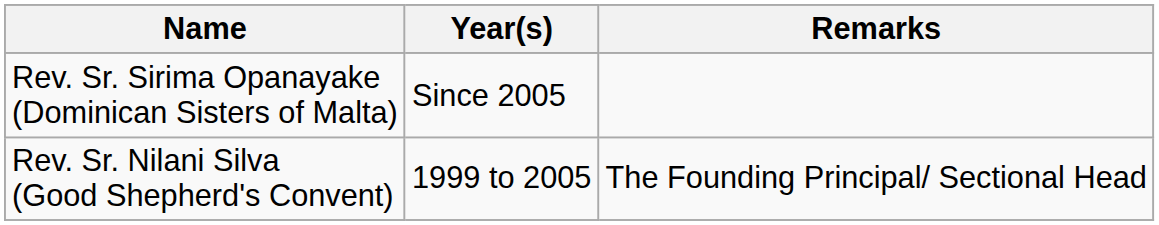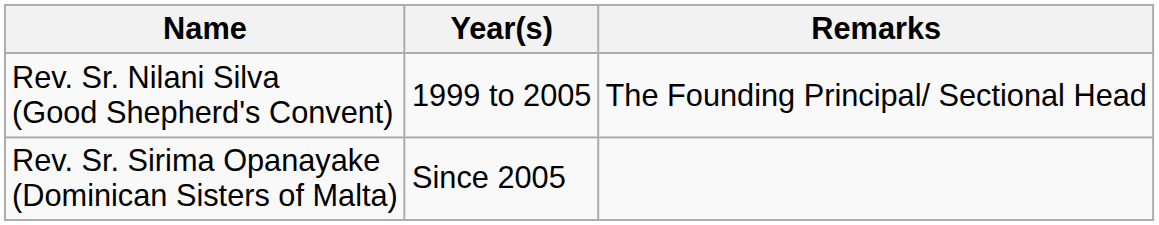 <table class="wikitable">
 <tr>
 <th>Name</th>
 <th>Year(s)</th>
 <th>Remarks</th>
 </tr>
 <tr>
+<td>Rev. Sr. Nilani Silva<br>(Good Shepherd's Convent)</td>
+<td>1999 to 2005</td>
+<td>The Founding Principal/ Sectional Head</td>
+</tr>
+<tr>
 <td>Rev. Sr. Sirima Opanayake <br> (Dominican Sisters of Malta)</td>
 <td>Since 2005</td>
 <td></td>
 </tr>
-<tr>
-<td>Rev. Sr. Nilani Silva<br>(Good Shepherd's Convent)</td>
-<td>1999 to 2005</td>
-<td>The Founding Principal/ Sectional Head</td>
-</tr>
 </table>
